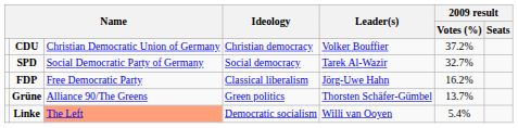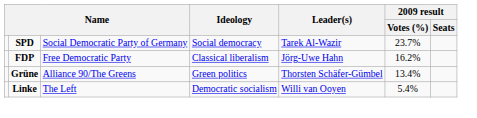 <table class="wikitable">
 <tr>
 <th rowspan=2 colspan=3>Name</th>
 <th rowspan=2>Ideology</th>
 <th rowspan=2>Leader(s)</th>
 <th colspan=2>2009 result</th>
 </tr>
 <tr>
 <th>Votes (%)</th>
 <th>Seats</th>
 </tr>
 <tr>
 <td bgcolor=></td>
-<td align=center><strong>CDU</strong></td>
-<td><a href='#'>Christian Democratic Union of Germany</a><br></td>
-<td><a href='#'>Christian democracy</a></td>
-<td><a href='#'>Volker Bouffier</a></td>
-<td align=center>37.2%</td>
-<td></td>
-</tr>
-<tr>
-<td bgcolor=></td>
 <td align=center><strong>SPD</strong></td>
 <td><a href='#'>Social Democratic Party of Germany</a><br></td>
 <td><a href='#'>Social democracy</a></td>
 <td><a href='#'>Tarek Al-Wazir</a></td>
-<td align=center>32.7%</td>
+<td align=center>23.7%</td>
 <td></td>
 </tr>
 <tr>
 <td bgcolor=></td>
 <td align=center><strong>FDP</strong></td>
 <td><a href='#'>Free Democratic Party</a><br></td>
 <td><a href='#'>Classical liberalism</a></td>
 <td><a href='#'>Jörg-Uwe Hahn</a></td>
 <td align=center>16.2%</td>
 <td></td>
 </tr>
 <tr>
 <td bgcolor=></td>
 <td align=center><strong>Grüne</strong></td>
 <td><a href='#'>Alliance 90/The Greens</a><br></td>
 <td><a href='#'>Green politics</a></td>
 <td><a href='#'>Thorsten Schäfer-Gümbel</a></td>
-<td align=center>13.7%</td>
+<td align=center>13.4%</td>
 <td></td>
 </tr>
 <tr>
 <td bgcolor=></td>
 <td align=center><strong>Linke</strong></td>
-<td style="background: lightsalmon;"><a href='#'>The Left</a><br></td>
+<td><a href='#'>The Left</a><br></td>
 <td><a href='#'>Democratic socialism</a></td>
 <td><a href='#'>Willi van Ooyen</a></td>
 <td align=center>5.4%</td>
 <td></td>
 </tr>
 </table>
